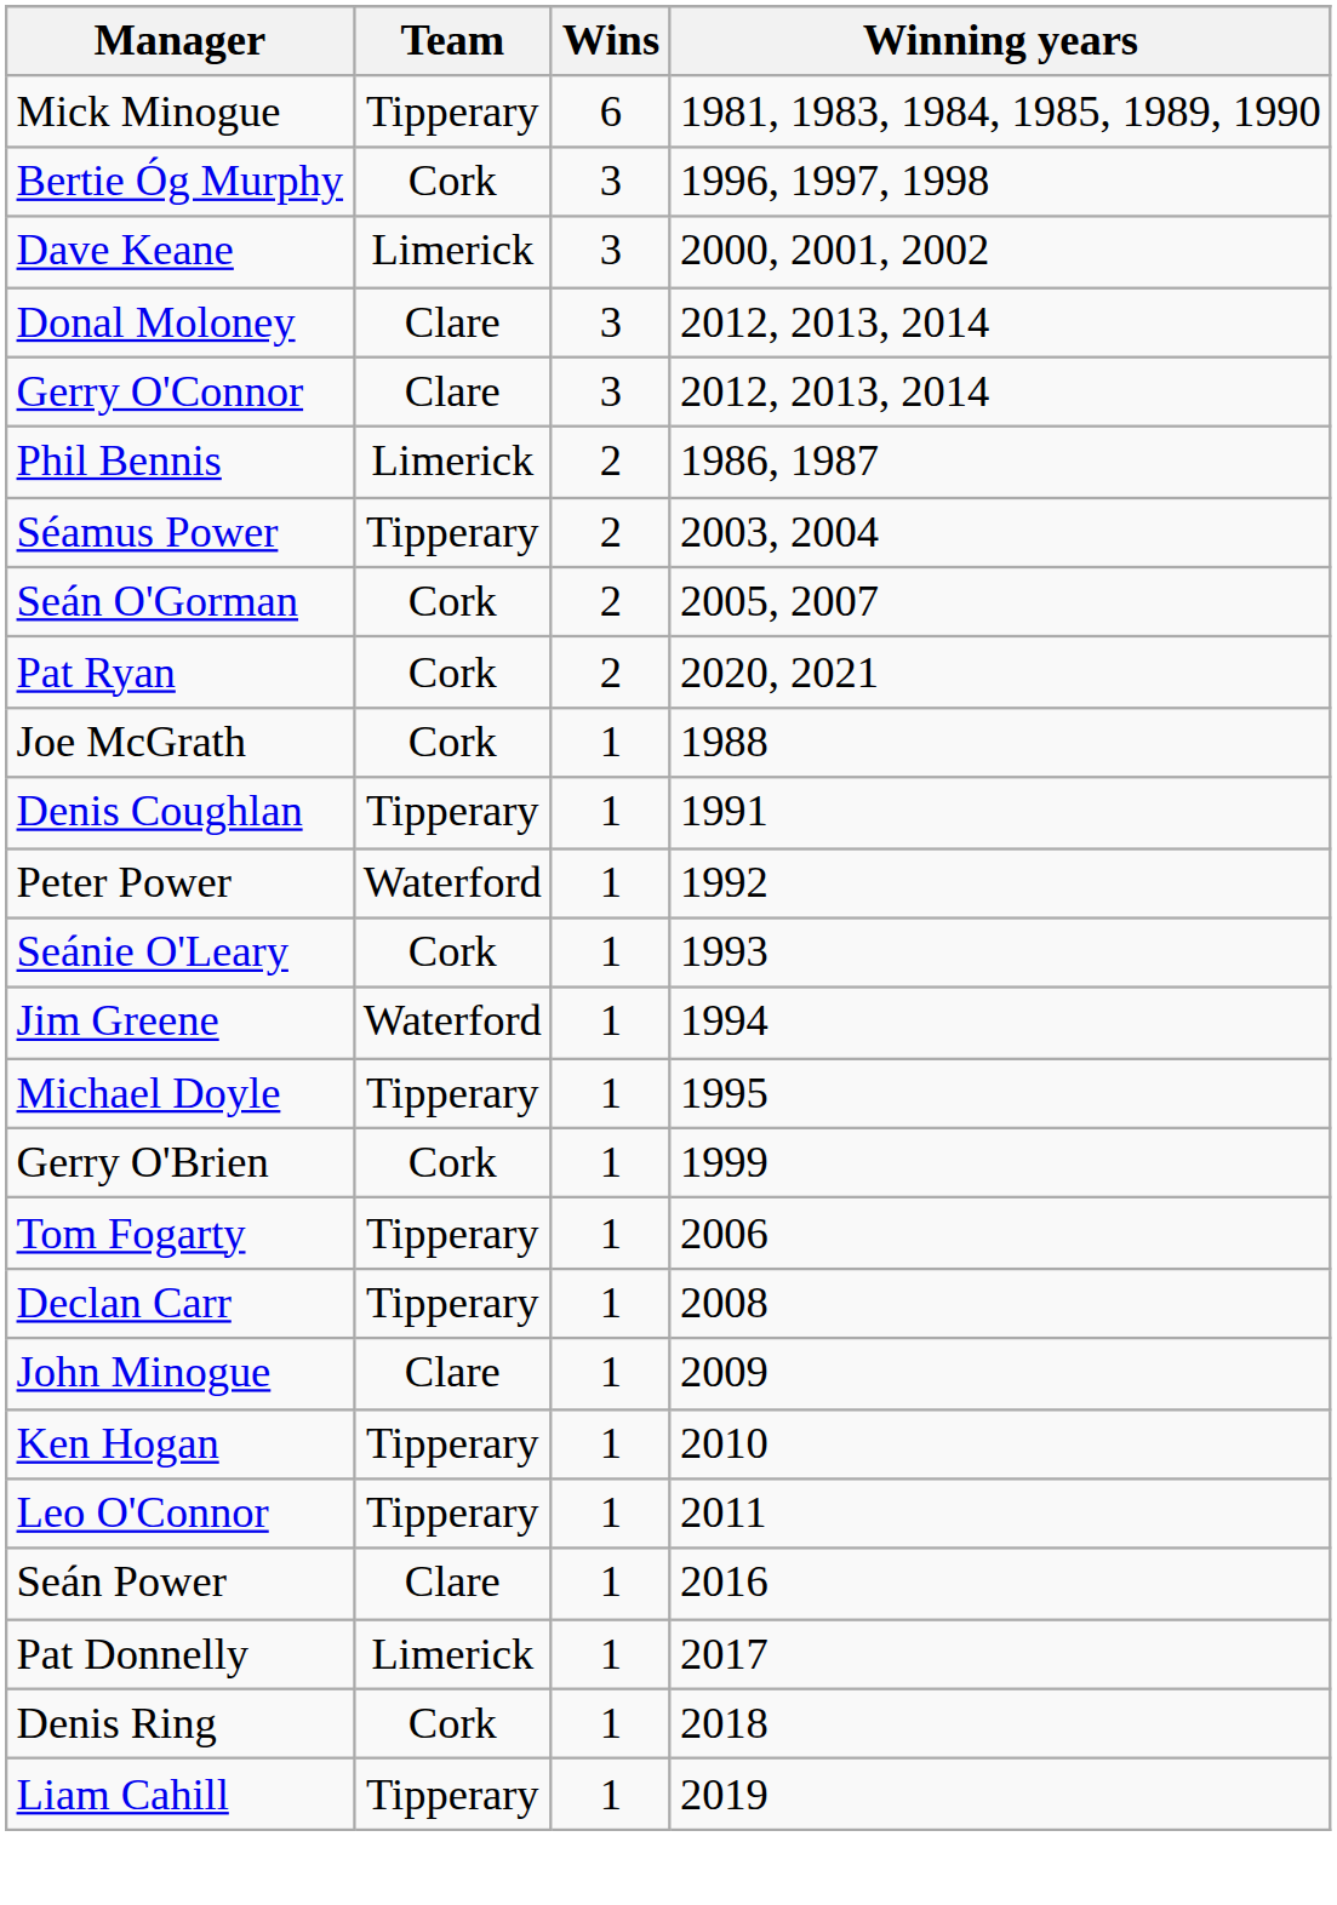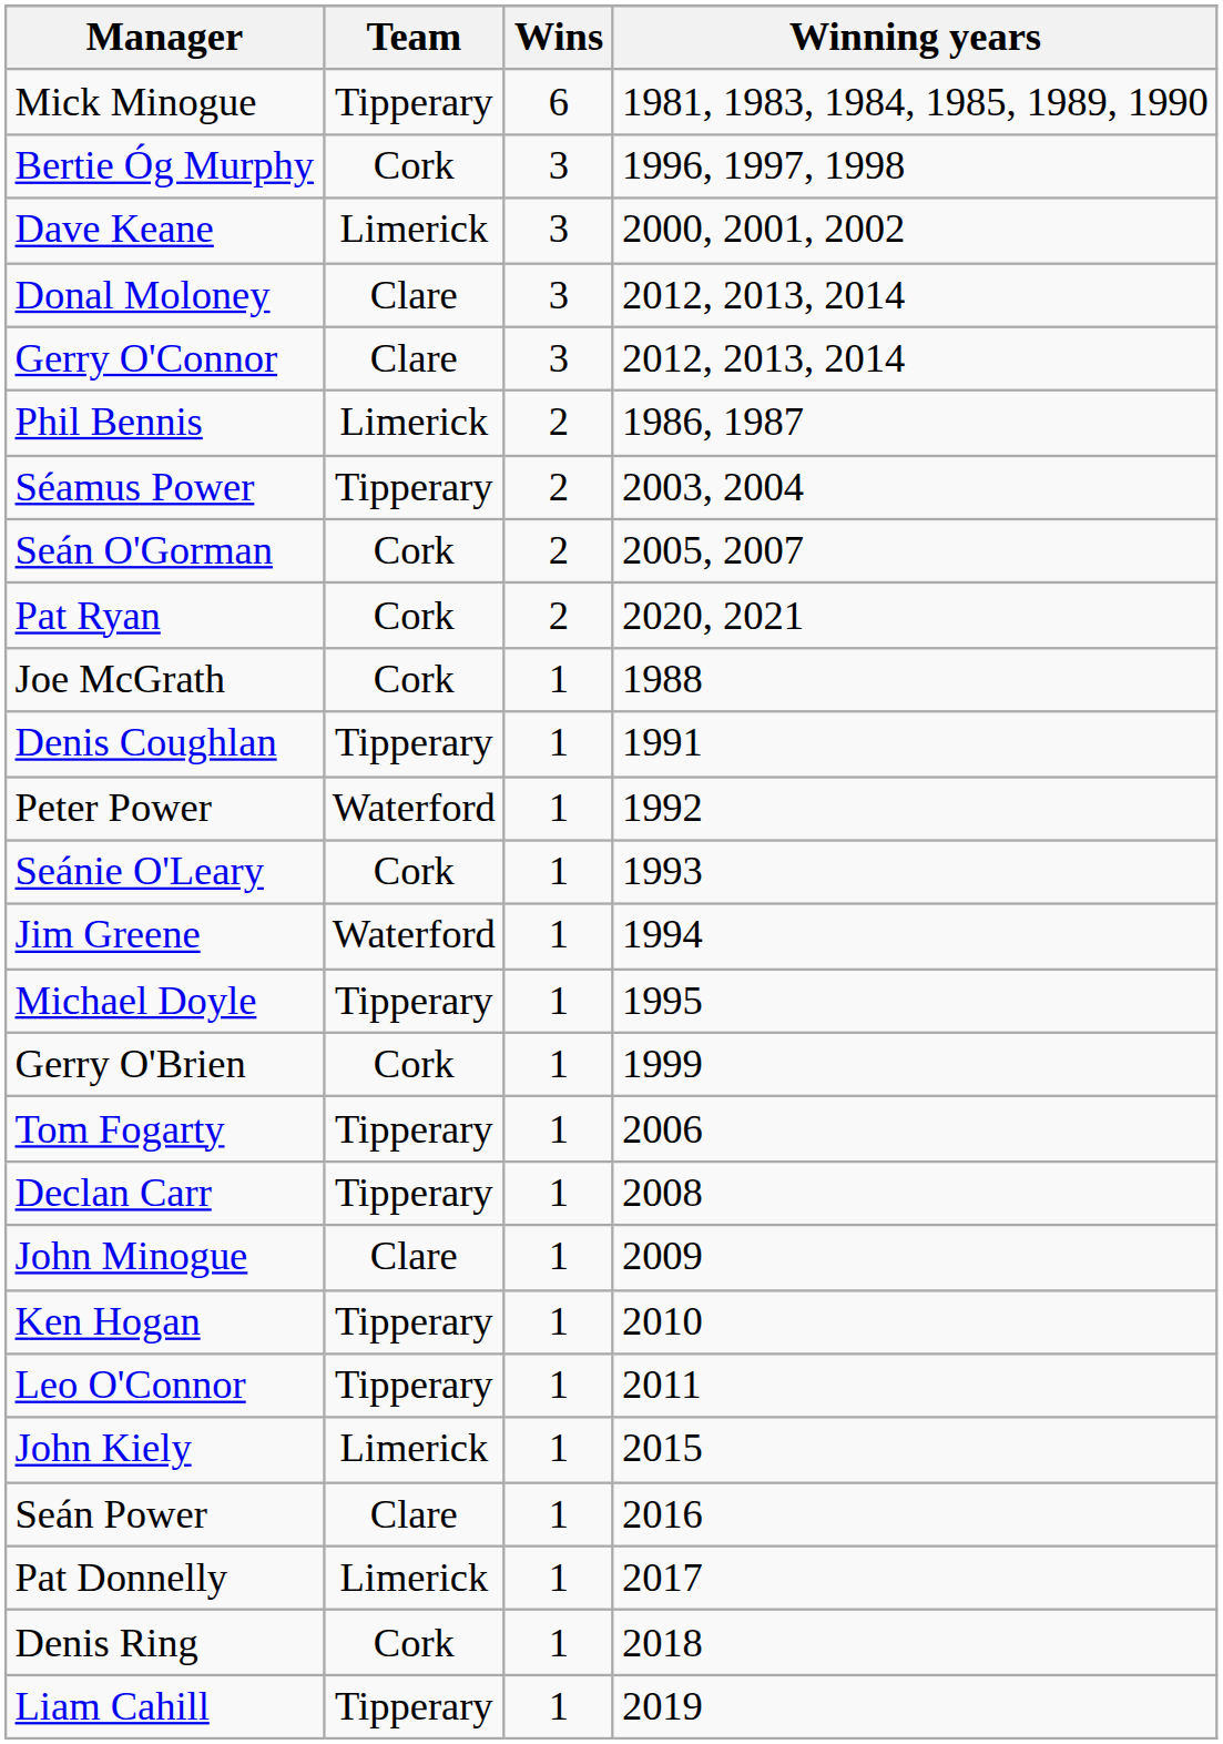 <table class="wikitable">
 <tr>
 </tr>
 <tr>
 <th>Manager</th>
 <th>Team</th>
 <th>Wins</th>
 <th>Winning years</th>
 </tr>
 <tr>
 <td> Mick Minogue</td>
 <td style="text-align:center">Tipperary</td>
 <td style="text-align:center;">6</td>
 <td>1981, 1983, 1984, 1985, 1989, 1990</td>
 </tr>
 <tr>
 <td> <a href='#'>Bertie Óg Murphy</a></td>
 <td style="text-align:center">Cork</td>
 <td style="text-align:center;">3</td>
 <td>1996, 1997, 1998</td>
 </tr>
 <tr>
 <td> <a href='#'>Dave Keane</a></td>
 <td style="text-align:center">Limerick</td>
 <td style="text-align:center;">3</td>
 <td>2000, 2001, 2002</td>
 </tr>
 <tr>
 <td> <a href='#'>Donal Moloney</a></td>
 <td style="text-align:center">Clare</td>
 <td style="text-align:center;">3</td>
 <td>2012, 2013, 2014</td>
 </tr>
 <tr>
 <td> <a href='#'>Gerry O'Connor</a></td>
 <td style="text-align:center">Clare</td>
 <td style="text-align:center;">3</td>
 <td>2012, 2013, 2014</td>
 </tr>
 <tr>
 <td> <a href='#'>Phil Bennis</a></td>
 <td style="text-align:center">Limerick</td>
 <td style="text-align:center;">2</td>
 <td>1986, 1987</td>
 </tr>
 <tr>
 <td> <a href='#'>Séamus Power</a></td>
 <td style="text-align:center">Tipperary</td>
 <td style="text-align:center;">2</td>
 <td>2003, 2004</td>
 </tr>
 <tr>
 <td> <a href='#'>Seán O'Gorman</a></td>
 <td style="text-align:center">Cork</td>
 <td style="text-align:center;">2</td>
 <td>2005, 2007</td>
 </tr>
 <tr>
 <td> <a href='#'>Pat Ryan</a></td>
 <td style="text-align:center">Cork</td>
 <td style="text-align:center;">2</td>
 <td>2020, 2021</td>
 </tr>
 <tr>
 <td> Joe McGrath</td>
 <td style="text-align:center">Cork</td>
 <td style="text-align:center;">1</td>
 <td>1988</td>
 </tr>
 <tr>
 <td> <a href='#'>Denis Coughlan</a></td>
 <td style="text-align:center">Tipperary</td>
 <td style="text-align:center;">1</td>
 <td>1991</td>
 </tr>
 <tr>
 <td> Peter Power</td>
 <td style="text-align:center">Waterford</td>
 <td style="text-align:center;">1</td>
 <td>1992</td>
 </tr>
 <tr>
 <td> <a href='#'>Seánie O'Leary</a></td>
 <td style="text-align:center">Cork</td>
 <td style="text-align:center;">1</td>
 <td>1993</td>
 </tr>
 <tr>
 <td> <a href='#'>Jim Greene</a></td>
 <td style="text-align:center">Waterford</td>
 <td style="text-align:center;">1</td>
 <td>1994</td>
 </tr>
 <tr>
 <td> <a href='#'>Michael Doyle</a></td>
 <td style="text-align:center">Tipperary</td>
 <td style="text-align:center;">1</td>
 <td>1995</td>
 </tr>
 <tr>
 <td> Gerry O'Brien</td>
 <td style="text-align:center">Cork</td>
 <td style="text-align:center;">1</td>
 <td>1999</td>
 </tr>
 <tr>
 <td> <a href='#'>Tom Fogarty</a></td>
 <td style="text-align:center">Tipperary</td>
 <td style="text-align:center;">1</td>
 <td>2006</td>
 </tr>
 <tr>
 <td> <a href='#'>Declan Carr</a></td>
 <td style="text-align:center">Tipperary</td>
 <td style="text-align:center;">1</td>
 <td>2008</td>
 </tr>
 <tr>
 <td> <a href='#'>John Minogue</a></td>
 <td style="text-align:center">Clare</td>
 <td style="text-align:center;">1</td>
 <td>2009</td>
 </tr>
 <tr>
 <td> <a href='#'>Ken Hogan</a></td>
 <td style="text-align:center">Tipperary</td>
 <td style="text-align:center;">1</td>
 <td>2010</td>
 </tr>
 <tr>
 <td> <a href='#'>Leo O'Connor</a></td>
 <td style="text-align:center">Tipperary</td>
 <td style="text-align:center;">1</td>
 <td>2011</td>
 </tr>
 <tr>
+<td> <a href='#'>John Kiely</a></td>
+<td style="text-align:center">Limerick</td>
+<td style="text-align:center;">1</td>
+<td>2015</td>
+</tr>
+<tr>
 <td> Seán Power</td>
 <td style="text-align:center">Clare</td>
 <td style="text-align:center;">1</td>
 <td>2016</td>
 </tr>
 <tr>
 <td> Pat Donnelly</td>
 <td style="text-align:center">Limerick</td>
 <td style="text-align:center;">1</td>
 <td>2017</td>
 </tr>
 <tr>
 <td> Denis Ring</td>
 <td style="text-align:center">Cork</td>
 <td style="text-align:center;">1</td>
 <td>2018</td>
 </tr>
 <tr>
 <td> <a href='#'>Liam Cahill</a></td>
 <td style="text-align:center">Tipperary</td>
 <td style="text-align:center;">1</td>
 <td>2019</td>
 </tr>
 </table>
